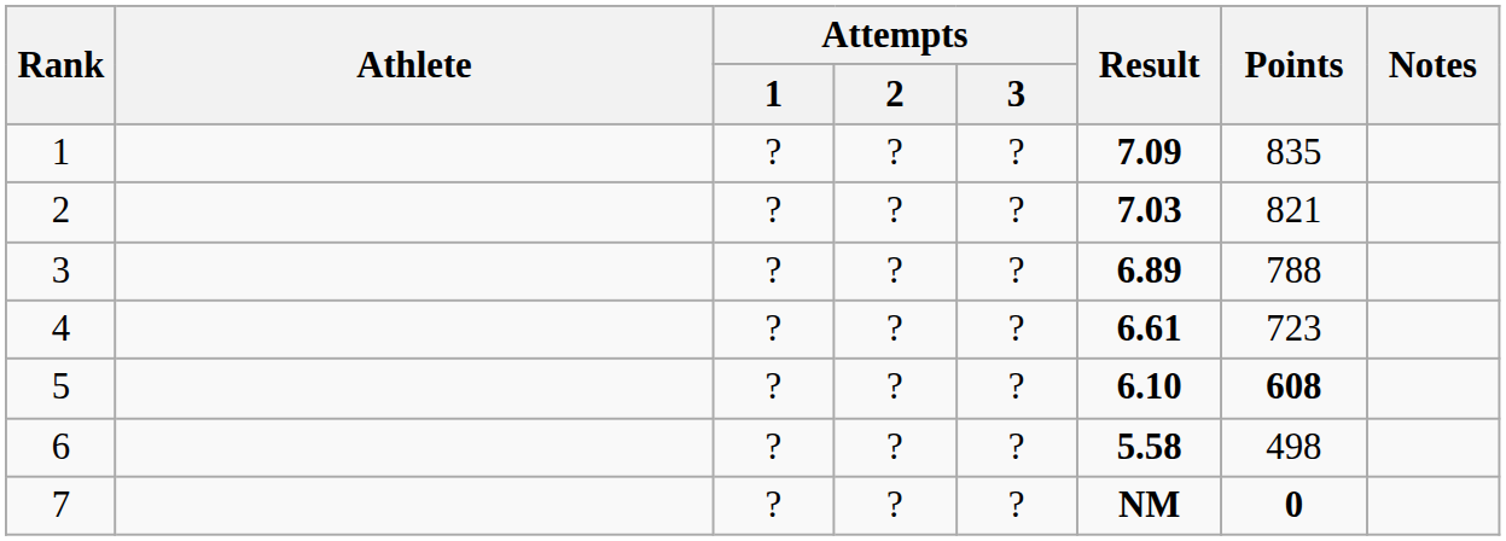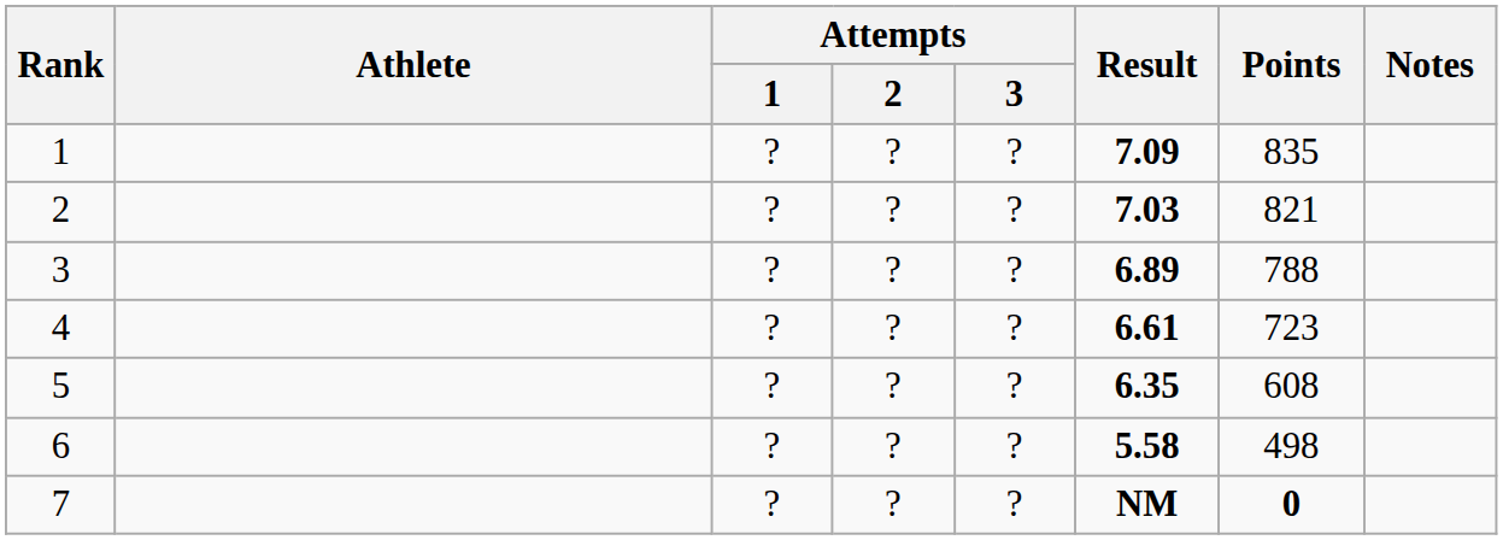 <table class="wikitable" style="text-align:center">
 <tr>
 <th rowspan=2 width=40>Rank</th>
 <th rowspan=2 width=250>Athlete</th>
 <th colspan=3>Attempts</th>
 <th rowspan=2 width=55>Result</th>
 <th rowspan=2 width=55>Points</th>
 <th rowspan=2 width=50>Notes</th>
 </tr>
 <tr>
 <th width=45>1</th>
 <th width=45>2</th>
 <th width=45>3</th>
 </tr>
 <tr>
 <td>1</td>
 <td align=left></td>
 <td>?</td>
 <td>?</td>
 <td>?</td>
 <td><strong>7.09</strong></td>
 <td>835</td>
 <td></td>
 </tr>
 <tr>
 <td>2</td>
 <td align=left></td>
 <td>?</td>
 <td>?</td>
 <td>?</td>
 <td><strong>7.03</strong></td>
 <td>821</td>
 <td></td>
 </tr>
 <tr>
 <td>3</td>
 <td align=left></td>
 <td>?</td>
 <td>?</td>
 <td>?</td>
 <td><strong>6.89</strong></td>
 <td>788</td>
 <td></td>
 </tr>
 <tr>
 <td>4</td>
 <td align=left></td>
 <td>?</td>
 <td>?</td>
 <td>?</td>
 <td><strong>6.61</strong></td>
 <td>723</td>
 <td></td>
 </tr>
 <tr>
 <td>5</td>
 <td align=left></td>
 <td>?</td>
 <td>?</td>
 <td>?</td>
-<td><strong>6.10</strong></td>
-<td><strong>608</strong></td>
+<td><strong>6.35</strong></td>
+<td>608</td>
 <td></td>
 </tr>
 <tr>
 <td>6</td>
 <td align=left></td>
 <td>?</td>
 <td>?</td>
 <td>?</td>
 <td><strong>5.58</strong></td>
 <td>498</td>
 <td></td>
 </tr>
 <tr>
 <td>7</td>
 <td align=left></td>
 <td>?</td>
 <td>?</td>
 <td>?</td>
 <td><strong>NM</strong></td>
 <td><strong>0</strong></td>
 <td></td>
 </tr>
 </table>
